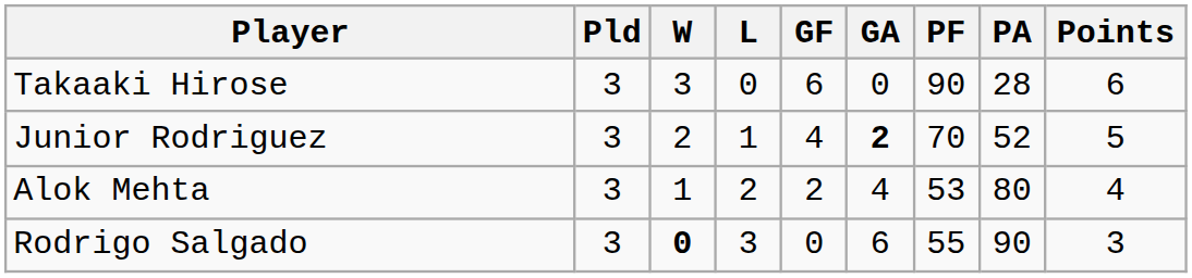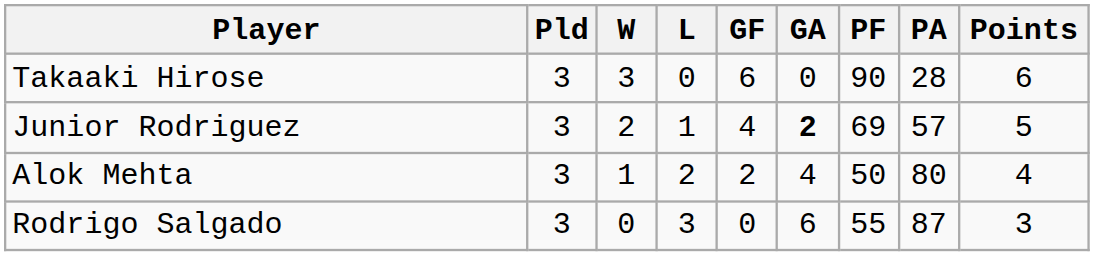 <table class=wikitable style="text-align:center">
 <tr>
 <th width=220>Player</th>
 <th width=20>Pld</th>
 <th width=20>W</th>
 <th width=20>L</th>
 <th width=20>GF</th>
 <th width=20>GA</th>
 <th width=20>PF</th>
 <th width=20>PA</th>
 <th width=50>Points</th>
 </tr>
 <tr>
 <td align=left> Takaaki Hirose</td>
 <td>3</td>
 <td>3</td>
 <td>0</td>
 <td>6</td>
 <td>0</td>
 <td>90</td>
 <td>28</td>
 <td>6</td>
 </tr>
 <tr>
 <td align=left> Junior Rodriguez</td>
 <td>3</td>
 <td>2</td>
 <td>1</td>
 <td>4</td>
 <td><strong>2</strong></td>
-<td>70</td>
-<td>52</td>
+<td>69</td>
+<td>57</td>
 <td>5</td>
 </tr>
 <tr>
 <td align=left> Alok Mehta</td>
 <td>3</td>
 <td>1</td>
 <td>2</td>
 <td>2</td>
 <td>4</td>
-<td>53</td>
+<td>50</td>
 <td>80</td>
 <td>4</td>
 </tr>
 <tr>
 <td align=left> Rodrigo Salgado</td>
 <td>3</td>
-<td><strong>0</strong></td>
+<td>0</td>
 <td>3</td>
 <td>0</td>
 <td>6</td>
 <td>55</td>
-<td>90</td>
+<td>87</td>
 <td>3</td>
 </tr>
 </table>
